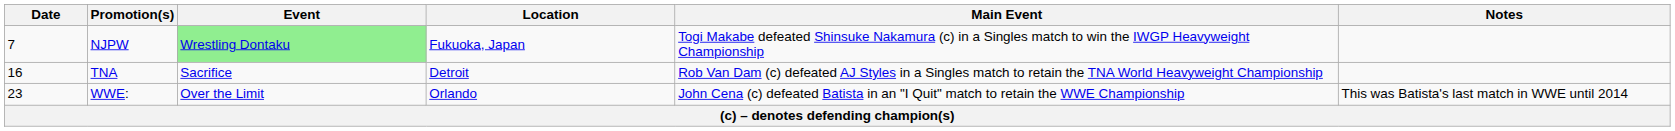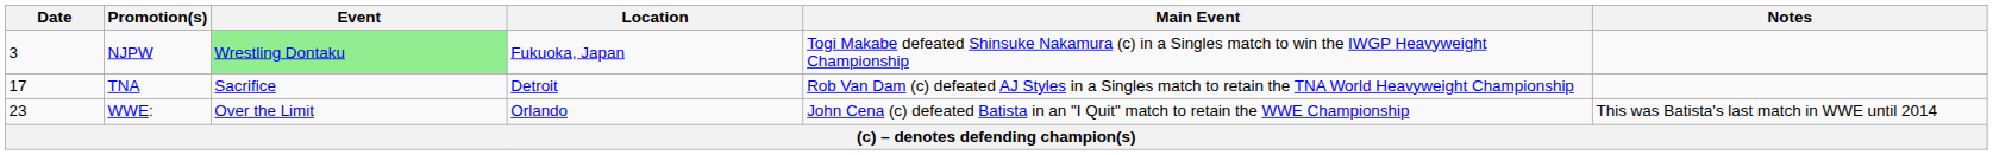 <table class="wikitable" style="width:100%;">
 <tr>
 <th width=5%>Date</th>
 <th width=5%>Promotion(s)</th>
 <th style="width:15%;">Event</th>
 <th style="width:15%;">Location</th>
 <th style="width:40%;">Main Event</th>
 <th style="width:20%;">Notes</th>
 </tr>
 <tr>
-<td>7</td>
+<td>3</td>
 <td><a href='#'>NJPW</a></td>
 <td style="background: lightgreen;"><a href='#'>Wrestling Dontaku</a></td>
 <td><a href='#'>Fukuoka, Japan</a></td>
 <td><a href='#'>Togi Makabe</a> defeated <a href='#'>Shinsuke Nakamura</a> (c) in a Singles match to win the <a href='#'>IWGP Heavyweight Championship</a></td>
 <td></td>
 </tr>
 <tr>
-<td>16</td>
+<td>17</td>
 <td><a href='#'>TNA</a></td>
 <td><a href='#'>Sacrifice</a></td>
 <td><a href='#'>Detroit</a></td>
 <td><a href='#'>Rob Van Dam</a> (c) defeated <a href='#'>AJ Styles</a> in a Singles match to retain the <a href='#'>TNA World Heavyweight Championship</a></td>
 <td></td>
 </tr>
 <tr>
 <td>23</td>
 <td><a href='#'>WWE</a>:<br></td>
 <td><a href='#'>Over the Limit</a></td>
 <td><a href='#'>Orlando</a></td>
 <td><a href='#'>John Cena</a> (c) defeated <a href='#'>Batista</a> in an "I Quit" match to retain the <a href='#'>WWE Championship</a></td>
 <td>This was Batista's last match in WWE until 2014</td>
 </tr>
 <tr>
 <th colspan="6">(c) – denotes defending champion(s)</th>
 </tr>
 </table>
